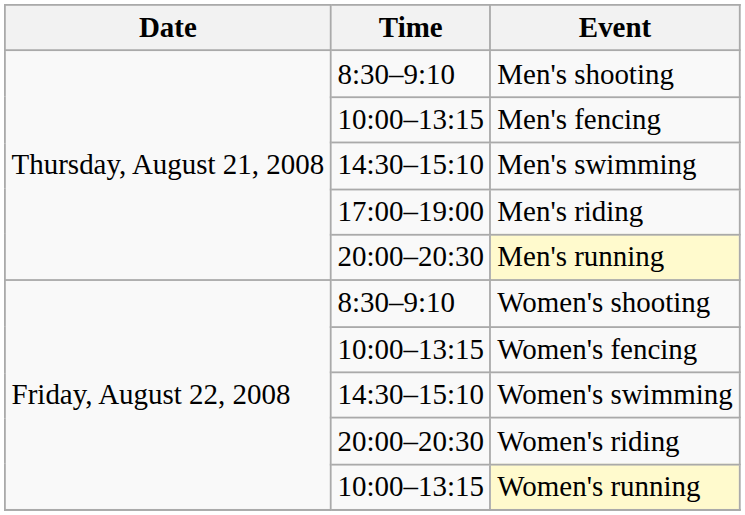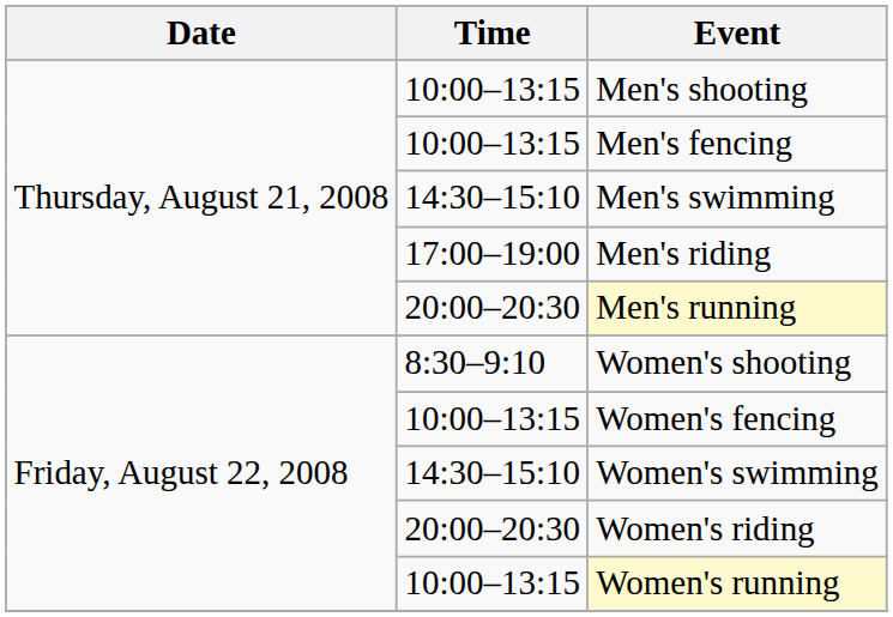 <table class=wikitable>
 <tr>
 <th>Date</th>
 <th>Time</th>
 <th>Event</th>
 </tr>
 <tr>
 <td rowspan=5>Thursday, August 21, 2008</td>
-<td>8:30–9:10</td>
+<td>10:00–13:15</td>
 <td>Men's shooting</td>
 </tr>
 <tr>
 <td>10:00–13:15</td>
 <td>Men's fencing</td>
 </tr>
 <tr>
 <td>14:30–15:10</td>
 <td>Men's swimming</td>
 </tr>
 <tr>
 <td>17:00–19:00</td>
 <td>Men's riding</td>
 </tr>
 <tr>
 <td>20:00–20:30</td>
 <td style=background:lemonchiffon>Men's running</td>
 </tr>
 <tr>
 <td rowspan=5>Friday, August 22, 2008</td>
 <td>8:30–9:10</td>
 <td>Women's shooting</td>
 </tr>
 <tr>
 <td>10:00–13:15</td>
 <td>Women's fencing</td>
 </tr>
 <tr>
 <td>14:30–15:10</td>
 <td>Women's swimming</td>
 </tr>
 <tr>
 <td>20:00–20:30</td>
 <td>Women's riding</td>
 </tr>
 <tr>
 <td>10:00–13:15</td>
 <td style=background:lemonchiffon>Women's running</td>
 </tr>
 <tr>
 </tr>
 </table>
